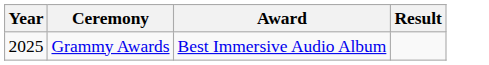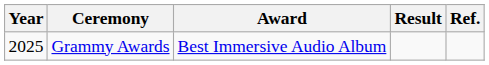 <table class="wikitable plainrowheaders">
 <tr>
 <th scope="col">Year</th>
 <th scope="col">Ceremony</th>
 <th scope="col">Award</th>
 <th scope="col">Result</th>
+<th scope="col">Ref.</th>
 </tr>
 <tr>
 <td rowspan=1>2025</td>
 <td><a href='#'>Grammy Awards</a></td>
 <td><a href='#'>Best Immersive Audio Album</a></td>
 <td></td>
+<td align="center"></td>
 </tr>
 </table>
